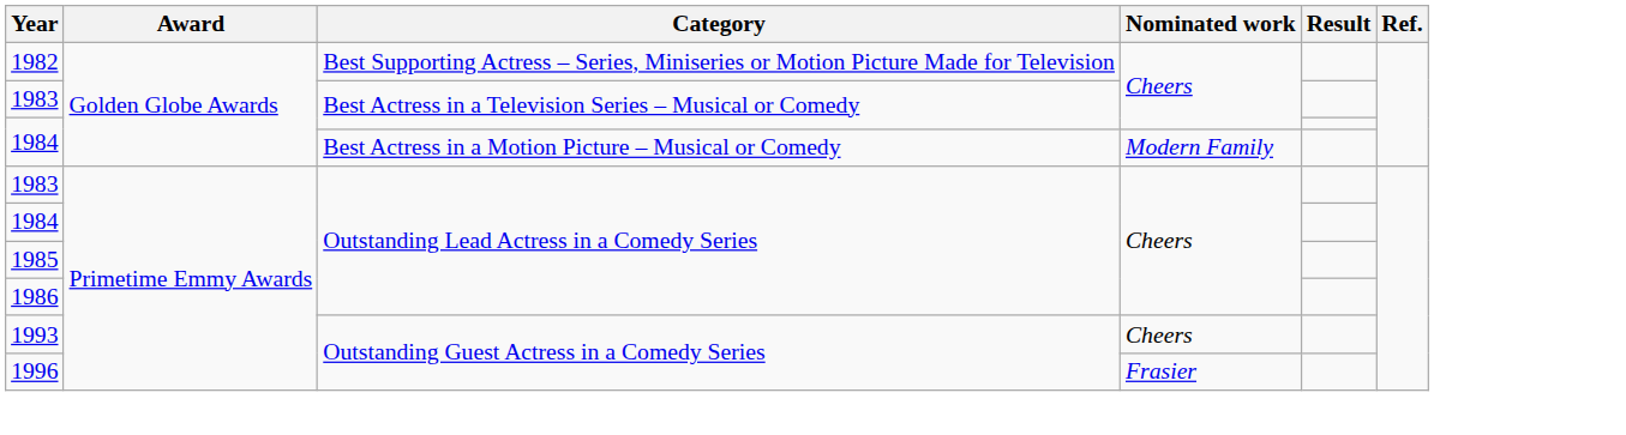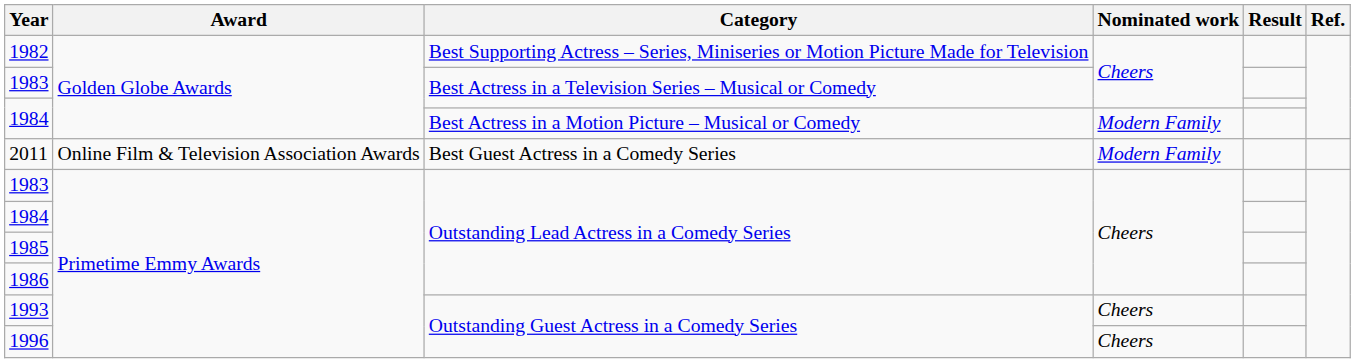 <table class="wikitable sortable">
 <tr>
 <th>Year</th>
 <th>Award</th>
 <th>Category</th>
 <th>Nominated work</th>
 <th>Result</th>
 <th>Ref.</th>
 </tr>
 <tr>
 <td><a href='#'>1982</a></td>
 <td rowspan="4"><a href='#'>Golden Globe Awards</a></td>
 <td><a href='#'>Best Supporting Actress – Series, Miniseries or Motion Picture Made for Television</a></td>
 <td rowspan="3"><em><a href='#'>Cheers</a></em></td>
 <td></td>
 <td align="center" rowspan="4"></td>
 </tr>
 <tr>
 <td><a href='#'>1983</a></td>
 <td rowspan="2"><a href='#'>Best Actress in a Television Series – Musical or Comedy</a></td>
 <td></td>
 </tr>
 <tr>
 <td rowspan="2"><a href='#'>1984</a></td>
 <td></td>
 </tr>
 <tr>
 <td><a href='#'>Best Actress in a Motion Picture – Musical or Comedy</a></td>
 <td><em><a href='#'>Modern Family</a></em></td>
 <td></td>
 </tr>
 <tr>
+<td>2011</td>
+<td>Online Film & Television Association Awards</td>
+<td>Best Guest Actress in a Comedy Series</td>
+<td><em><a href='#'>Modern Family</a></em></td>
+<td></td>
+<td align="center"></td>
+</tr>
+<tr>
 <td><a href='#'>1983</a></td>
 <td rowspan="6"><a href='#'>Primetime Emmy Awards</a></td>
 <td rowspan="4"><a href='#'>Outstanding Lead Actress in a Comedy Series</a></td>
 <td rowspan="4"><em>Cheers</em></td>
 <td></td>
 <td align="center" rowspan="6"></td>
 </tr>
 <tr>
 <td><a href='#'>1984</a></td>
 <td></td>
 </tr>
 <tr>
 <td><a href='#'>1985</a></td>
 <td></td>
 </tr>
 <tr>
 <td><a href='#'>1986</a></td>
 <td></td>
 </tr>
 <tr>
 <td><a href='#'>1993</a></td>
 <td rowspan="2"><a href='#'>Outstanding Guest Actress in a Comedy Series</a></td>
 <td><em>Cheers</em> </td>
 <td></td>
 </tr>
 <tr>
 <td><a href='#'>1996</a></td>
-<td><em><a href='#'>Frasier</a></em> </td>
+<td><em>Cheers</em> </td>
 <td></td>
 </tr>
 </table>
